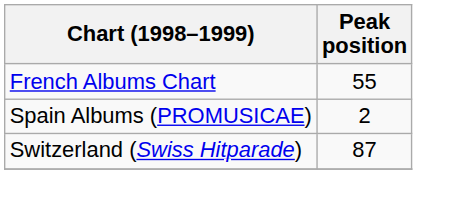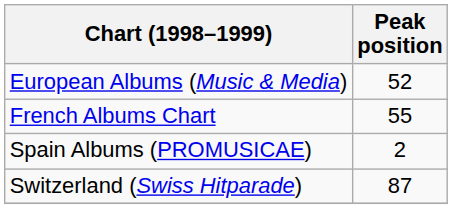 <table class="wikitable">
 <tr>
 <th align="left">Chart (1998–1999)</th>
 <th align="left">Peak<br>position</th>
+</tr>
+<tr>
+<td><a href='#'>European Albums</a> (<em><a href='#'>Music & Media</a></em>)</td>
+<td align="center">52</td>
 </tr>
 <tr>
 <td><a href='#'>French Albums Chart</a></td>
 <td style="text-align:center;">55</td>
 </tr>
 <tr>
 <td>Spain Albums (<a href='#'>PROMUSICAE</a>)</td>
 <td align="center">2</td>
 </tr>
 <tr>
 <td>Switzerland (<em><a href='#'>Swiss Hitparade</a></em>)</td>
 <td style="text-align:center;">87</td>
 </tr>
 <tr>
 </tr>
 <tr>
 </tr>
 <tr>
 </tr>
 <tr>
 </tr>
 </table>
